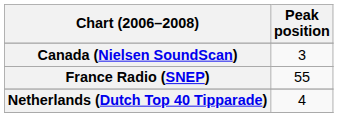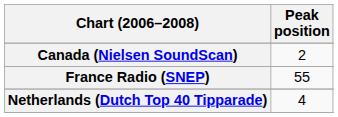 <table class="wikitable sortable plainrowheaders" style="text-align:center">
 <tr>
 <th>Chart (2006–2008)</th>
 <th>Peak<br>position</th>
 </tr>
 <tr>
 </tr>
 <tr>
 </tr>
 <tr>
 <th scope="row">Canada (<a href='#'>Nielsen SoundScan</a>)</th>
-<td>3</td>
+<td>2</td>
 </tr>
 <tr>
 </tr>
 <tr>
 </tr>
 <tr>
 </tr>
 <tr>
 </tr>
 <tr>
 <th scope="row">France Radio (<a href='#'>SNEP</a>)</th>
 <td align="center">55</td>
 </tr>
 <tr>
 </tr>
 <tr>
 <th scope="row">Netherlands (<a href='#'>Dutch Top 40 Tipparade</a>)</th>
 <td>4</td>
 </tr>
 <tr>
 </tr>
 <tr>
 </tr>
 <tr>
 </tr>
 <tr>
 </tr>
 <tr>
 </tr>
 <tr>
 </tr>
 <tr>
 </tr>
 <tr>
 </tr>
 </table>
